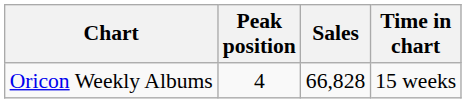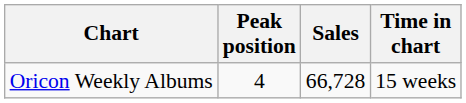 <table class="wikitable">
 <tr>
 <th align="left">Chart</th>
 <th align="center">Peak<br>position</th>
 <th align="center">Sales</th>
 <th align="center">Time in<br>chart</th>
 </tr>
 <tr>
 <td align="left"><a href='#'>Oricon</a> Weekly Albums</td>
 <td align="center">4</td>
-<td align="">66,828</td>
+<td align="">66,728</td>
 <td align="">15 weeks</td>
 </tr>
 </table>
